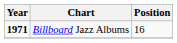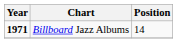 <table class="wikitable">
 <tr>
 <th>Year</th>
 <th>Chart</th>
 <th>Position</th>
 </tr>
 <tr>
 <td><strong>1971</strong></td>
 <td><a href='#'><em>Billboard</em></a> Jazz Albums</td>
-<td>16</td>
+<td>14</td>
 </tr>
 <tr>
 </tr>
 </table>
